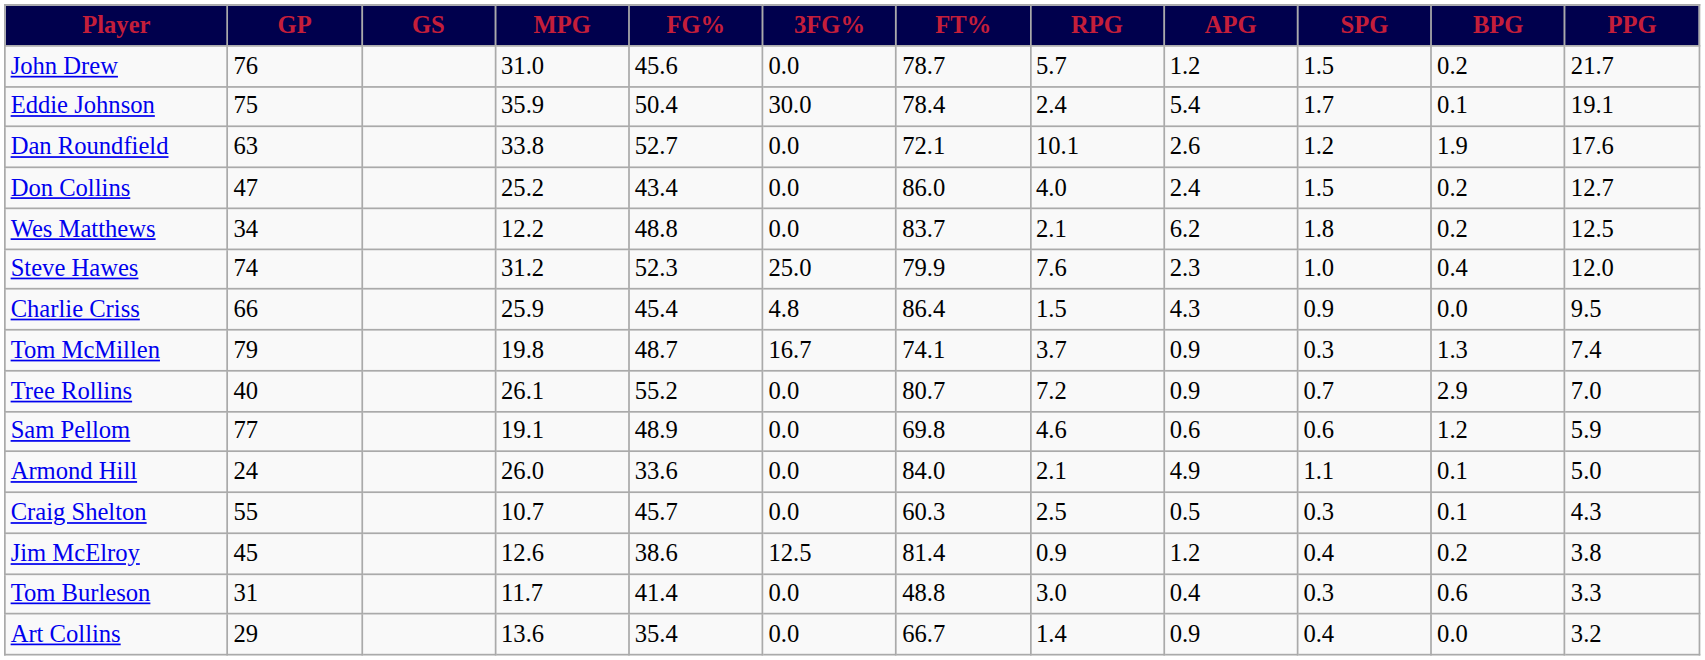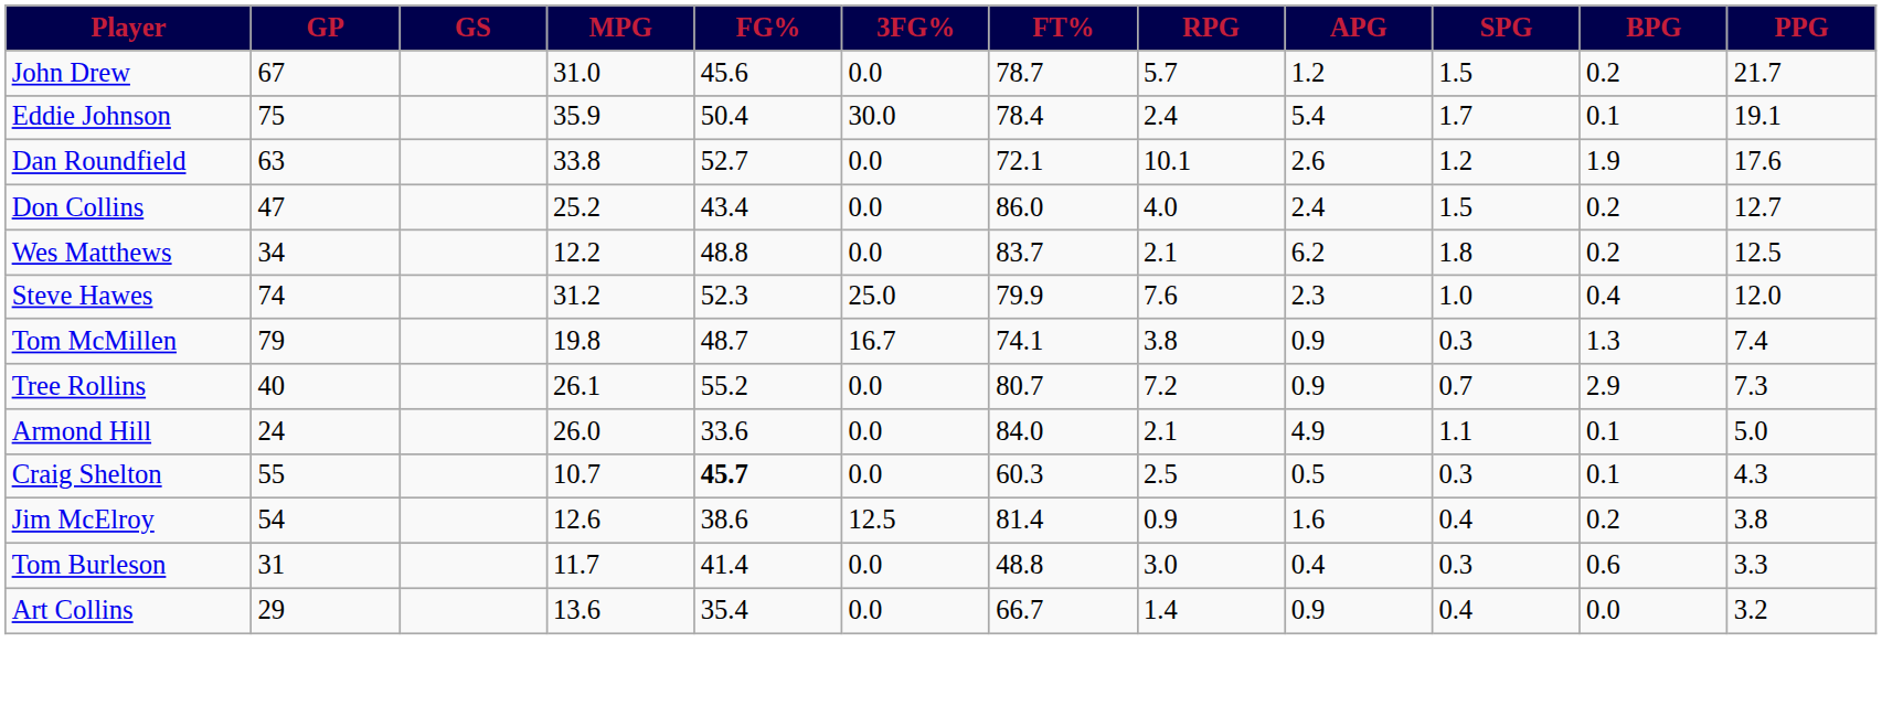 <table class="wikitable sortable" style="font-size: 90%">
 <tr>
 <th style="background:#00004d;color:#C41E3A;" width="10%">Player</th>
 <th style="background:#00004d;color:#C41E3A;" width="6%">GP</th>
 <th style="background:#00004d;color:#C41E3A;" width="6%">GS</th>
 <th style="background:#00004d;color:#C41E3A;" width="6%">MPG</th>
 <th style="background:#00004d;color:#C41E3A;" width="6%">FG%</th>
 <th style="background:#00004d;color:#C41E3A;" width="6%">3FG%</th>
 <th style="background:#00004d;color:#C41E3A;" width="6%">FT%</th>
 <th style="background:#00004d;color:#C41E3A;" width="6%">RPG</th>
 <th style="background:#00004d;color:#C41E3A;" width="6%">APG</th>
 <th style="background:#00004d;color:#C41E3A;" width="6%">SPG</th>
 <th style="background:#00004d;color:#C41E3A;" width="6%">BPG</th>
 <th style="background:#00004d;color:#C41E3A;" width="6%">PPG</th>
 </tr>
 <tr>
 <td><a href='#'>John Drew</a></td>
-<td>76</td>
+<td>67</td>
 <td></td>
 <td>31.0</td>
 <td>45.6</td>
 <td>0.0</td>
 <td>78.7</td>
 <td>5.7</td>
 <td>1.2</td>
 <td>1.5</td>
 <td>0.2</td>
 <td>21.7</td>
 </tr>
 <tr>
 <td><a href='#'>Eddie Johnson</a></td>
 <td>75</td>
 <td></td>
 <td>35.9</td>
 <td>50.4</td>
 <td>30.0</td>
 <td>78.4</td>
 <td>2.4</td>
 <td>5.4</td>
 <td>1.7</td>
 <td>0.1</td>
 <td>19.1</td>
 </tr>
 <tr>
 <td><a href='#'>Dan Roundfield</a></td>
 <td>63</td>
 <td></td>
 <td>33.8</td>
 <td>52.7</td>
 <td>0.0</td>
 <td>72.1</td>
 <td>10.1</td>
 <td>2.6</td>
 <td>1.2</td>
 <td>1.9</td>
 <td>17.6</td>
 </tr>
 <tr>
 <td><a href='#'>Don Collins</a></td>
 <td>47</td>
 <td></td>
 <td>25.2</td>
 <td>43.4</td>
 <td>0.0</td>
 <td>86.0</td>
 <td>4.0</td>
 <td>2.4</td>
 <td>1.5</td>
 <td>0.2</td>
 <td>12.7</td>
 </tr>
 <tr>
 <td><a href='#'>Wes Matthews</a></td>
 <td>34</td>
 <td></td>
 <td>12.2</td>
 <td>48.8</td>
 <td>0.0</td>
 <td>83.7</td>
 <td>2.1</td>
 <td>6.2</td>
 <td>1.8</td>
 <td>0.2</td>
 <td>12.5</td>
 </tr>
 <tr>
 <td><a href='#'>Steve Hawes</a></td>
 <td>74</td>
 <td></td>
 <td>31.2</td>
 <td>52.3</td>
 <td>25.0</td>
 <td>79.9</td>
 <td>7.6</td>
 <td>2.3</td>
 <td>1.0</td>
 <td>0.4</td>
 <td>12.0</td>
 </tr>
 <tr>
-<td><a href='#'>Charlie Criss</a></td>
-<td>66</td>
-<td></td>
-<td>25.9</td>
-<td>45.4</td>
-<td>4.8</td>
-<td>86.4</td>
-<td>1.5</td>
-<td>4.3</td>
-<td>0.9</td>
-<td>0.0</td>
-<td>9.5</td>
-</tr>
-<tr>
 <td><a href='#'>Tom McMillen</a></td>
 <td>79</td>
 <td></td>
 <td>19.8</td>
 <td>48.7</td>
 <td>16.7</td>
 <td>74.1</td>
-<td>3.7</td>
+<td>3.8</td>
 <td>0.9</td>
 <td>0.3</td>
 <td>1.3</td>
 <td>7.4</td>
 </tr>
 <tr>
 <td><a href='#'>Tree Rollins</a></td>
 <td>40</td>
 <td></td>
 <td>26.1</td>
 <td>55.2</td>
 <td>0.0</td>
 <td>80.7</td>
 <td>7.2</td>
 <td>0.9</td>
 <td>0.7</td>
 <td>2.9</td>
-<td>7.0</td>
-</tr>
-<tr>
-<td><a href='#'>Sam Pellom</a></td>
-<td>77</td>
-<td></td>
-<td>19.1</td>
-<td>48.9</td>
-<td>0.0</td>
-<td>69.8</td>
-<td>4.6</td>
-<td>0.6</td>
-<td>0.6</td>
-<td>1.2</td>
-<td>5.9</td>
+<td>7.3</td>
 </tr>
 <tr>
 <td><a href='#'>Armond Hill</a></td>
 <td>24</td>
 <td></td>
 <td>26.0</td>
 <td>33.6</td>
 <td>0.0</td>
 <td>84.0</td>
 <td>2.1</td>
 <td>4.9</td>
 <td>1.1</td>
 <td>0.1</td>
 <td>5.0</td>
 </tr>
 <tr>
 <td><a href='#'>Craig Shelton</a></td>
 <td>55</td>
 <td></td>
 <td>10.7</td>
-<td>45.7</td>
+<td><strong>45.7</strong></td>
 <td>0.0</td>
 <td>60.3</td>
 <td>2.5</td>
 <td>0.5</td>
 <td>0.3</td>
 <td>0.1</td>
 <td>4.3</td>
 </tr>
 <tr>
 <td><a href='#'>Jim McElroy</a></td>
-<td>45</td>
+<td>54</td>
 <td></td>
 <td>12.6</td>
 <td>38.6</td>
 <td>12.5</td>
 <td>81.4</td>
 <td>0.9</td>
-<td>1.2</td>
+<td>1.6</td>
 <td>0.4</td>
 <td>0.2</td>
 <td>3.8</td>
 </tr>
 <tr>
 <td><a href='#'>Tom Burleson</a></td>
 <td>31</td>
 <td></td>
 <td>11.7</td>
 <td>41.4</td>
 <td>0.0</td>
 <td>48.8</td>
 <td>3.0</td>
 <td>0.4</td>
 <td>0.3</td>
 <td>0.6</td>
 <td>3.3</td>
 </tr>
 <tr>
 <td><a href='#'>Art Collins</a></td>
 <td>29</td>
 <td></td>
 <td>13.6</td>
 <td>35.4</td>
 <td>0.0</td>
 <td>66.7</td>
 <td>1.4</td>
 <td>0.9</td>
 <td>0.4</td>
 <td>0.0</td>
 <td>3.2</td>
 </tr>
 </table>
